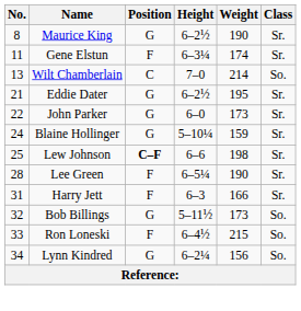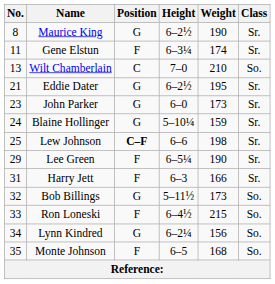 <table class="wikitable">
 <tr>
 <th>No.</th>
 <th>Name</th>
 <th>Position</th>
 <th>Height</th>
 <th>Weight</th>
 <th>Class</th>
 </tr>
 <tr>
 <td style="text-align:center;">8</td>
 <td style="text-align:center;"><a href='#'>Maurice King</a></td>
 <td style="text-align:center;">G</td>
 <td style="text-align:center;">6–2½</td>
 <td style="text-align:center;">190</td>
 <td style="text-align:center;">Sr.</td>
 </tr>
 <tr>
 <td style="text-align:center;">11</td>
 <td style="text-align:center;">Gene Elstun</td>
 <td style="text-align:center;">F</td>
 <td style="text-align:center;">6–3¼</td>
 <td style="text-align:center;">174</td>
 <td style="text-align:center;">Sr.</td>
 </tr>
 <tr>
 <td style="text-align:center;">13</td>
 <td style="text-align:center;"><a href='#'>Wilt Chamberlain</a></td>
 <td style="text-align:center;">C</td>
 <td style="text-align:center;">7–0</td>
-<td style="text-align:center;">214</td>
+<td style="text-align:center;">210</td>
 <td style="text-align:center;">So.</td>
 </tr>
 <tr>
 <td style="text-align:center;">21</td>
 <td style="text-align:center;">Eddie Dater</td>
 <td style="text-align:center;">G</td>
 <td style="text-align:center;">6–2½</td>
 <td style="text-align:center;">195</td>
 <td style="text-align:center;">Sr.</td>
 </tr>
 <tr>
-<td style="text-align:center;">22</td>
+<td style="text-align:center;">23</td>
 <td style="text-align:center;">John Parker</td>
 <td style="text-align:center;">G</td>
 <td style="text-align:center;">6–0</td>
 <td style="text-align:center;">173</td>
 <td style="text-align:center;">Sr.</td>
 </tr>
 <tr>
 <td style="text-align:center;">24</td>
 <td style="text-align:center;">Blaine Hollinger</td>
 <td style="text-align:center;">G</td>
 <td style="text-align:center;">5–10¼</td>
 <td style="text-align:center;">159</td>
 <td style="text-align:center;">Sr.</td>
 </tr>
 <tr>
 <td style="text-align:center;">25</td>
 <td style="text-align:center;">Lew Johnson</td>
 <td style="text-align:center;"><strong>C–F</strong></td>
 <td style="text-align:center;">6–6</td>
 <td style="text-align:center;">198</td>
 <td style="text-align:center;">Sr.</td>
 </tr>
 <tr>
-<td style="text-align:center;">28</td>
+<td style="text-align:center;">29</td>
 <td style="text-align:center;">Lee Green</td>
 <td style="text-align:center;">F</td>
 <td style="text-align:center;">6–5¼</td>
 <td style="text-align:center;">190</td>
 <td style="text-align:center;">Sr.</td>
 </tr>
 <tr>
 <td style="text-align:center;">31</td>
 <td style="text-align:center;">Harry Jett</td>
 <td style="text-align:center;">F</td>
 <td style="text-align:center;">6–3</td>
 <td style="text-align:center;">166</td>
 <td style="text-align:center;">Sr.</td>
 </tr>
 <tr>
 <td style="text-align:center;">32</td>
 <td style="text-align:center;">Bob Billings</td>
 <td style="text-align:center;">G</td>
 <td style="text-align:center;">5–11½</td>
 <td style="text-align:center;">173</td>
 <td style="text-align:center;">So.</td>
 </tr>
 <tr>
 <td style="text-align:center;">33</td>
 <td style="text-align:center;">Ron Loneski</td>
 <td style="text-align:center;">F</td>
 <td style="text-align:center;">6–4½</td>
 <td style="text-align:center;">215</td>
 <td style="text-align:center;">So.</td>
 </tr>
 <tr>
 <td style="text-align:center;">34</td>
 <td style="text-align:center;">Lynn Kindred</td>
 <td style="text-align:center;">G</td>
 <td style="text-align:center;">6–2¼</td>
 <td style="text-align:center;">156</td>
 <td style="text-align:center;">So.</td>
 </tr>
 <tr>
+<td style="text-align:center;">35</td>
+<td style="text-align:center;">Monte Johnson</td>
+<td style="text-align:center;">F</td>
+<td style="text-align:center;">6–5</td>
+<td style="text-align:center;">168</td>
+<td style="text-align:center;">So.</td>
+</tr>
+<tr>
 <th style="text-align:center;" colspan="6">Reference:</th>
 </tr>
 </table>
